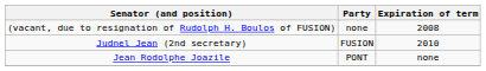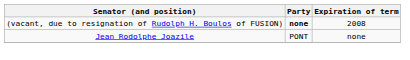 <table class="wikitable" style="text-align:center;">
 <tr>
 <th>Senator (and position)</th>
 <th>Party</th>
 <th>Expiration of term</th>
 </tr>
 <tr>
 <td>(vacant, due to resignation of <a href='#'>Rudolph H. Boulos</a> of FUSION)</td>
-<td>none</td>
+<td><strong>none</strong></td>
 <td>2008</td>
-</tr>
-<tr>
-<td><a href='#'>Judnel Jean</a> (2nd secretary)</td>
-<td>FUSION</td>
-<td>2010</td>
 </tr>
 <tr>
 <td><a href='#'>Jean Rodolphe Joazile</a></td>
 <td>PONT</td>
 <td>none</td>
 </tr>
 <tr>
 </tr>
 </table>
